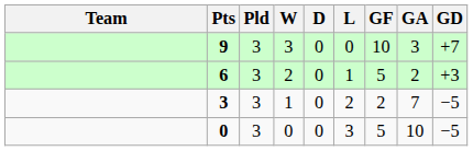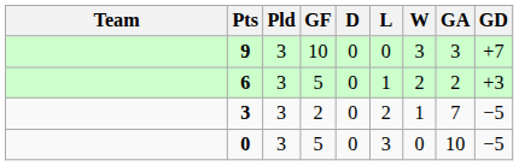 <table class="wikitable" style="text-align:center;">
 <tr>
 <th width=175>Team</th>
 <th width=20 abbr="Points">Pts</th>
 <th width=20 abbr="Played">Pld</th>
-<th width=20 abbr="Won">W</th>
+<th width=20 abbr="Goals for">GF</th>
 <th width=20 abbr="Drawn">D</th>
 <th width=20 abbr="Lost">L</th>
-<th width=20 abbr="Goals for">GF</th>
+<th width=20 abbr="Won">W</th>
 <th width=20 abbr="Goals against">GA</th>
 <th width=20 abbr="Goal difference">GD</th>
 </tr>
 <tr style="background:#ccffcc;">
 <td align="left"></td>
 <td><strong>9</strong></td>
 <td>3</td>
-<td>3</td>
+<td>10</td>
 <td>0</td>
 <td>0</td>
-<td>10</td>
+<td>3</td>
 <td>3</td>
 <td>+7</td>
 </tr>
 <tr style="background:#ccffcc;">
 <td align="left"></td>
 <td><strong>6</strong></td>
 <td>3</td>
-<td>2</td>
+<td>5</td>
 <td>0</td>
 <td>1</td>
-<td>5</td>
+<td>2</td>
 <td>2</td>
 <td>+3</td>
 </tr>
 <tr align="center">
 <td align="left"></td>
 <td><strong>3</strong></td>
 <td>3</td>
-<td>1</td>
+<td>2</td>
 <td>0</td>
 <td>2</td>
-<td>2</td>
+<td>1</td>
 <td>7</td>
 <td>−5</td>
 </tr>
 <tr align="center">
 <td align="left"></td>
 <td><strong>0</strong></td>
 <td>3</td>
-<td>0</td>
+<td>5</td>
 <td>0</td>
 <td>3</td>
-<td>5</td>
+<td>0</td>
 <td>10</td>
 <td>−5</td>
 </tr>
 </table>
